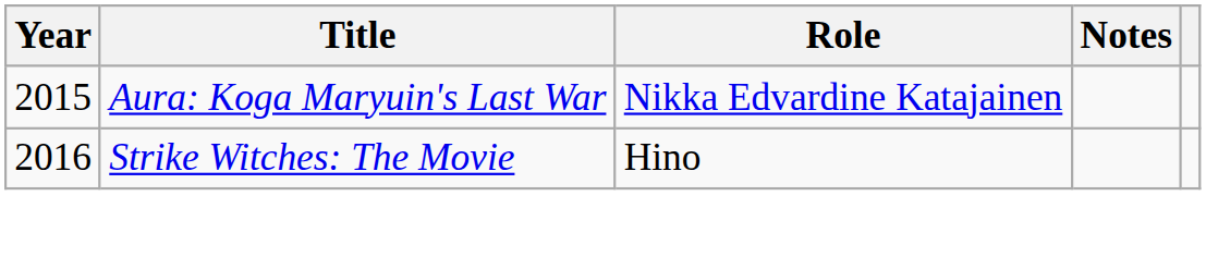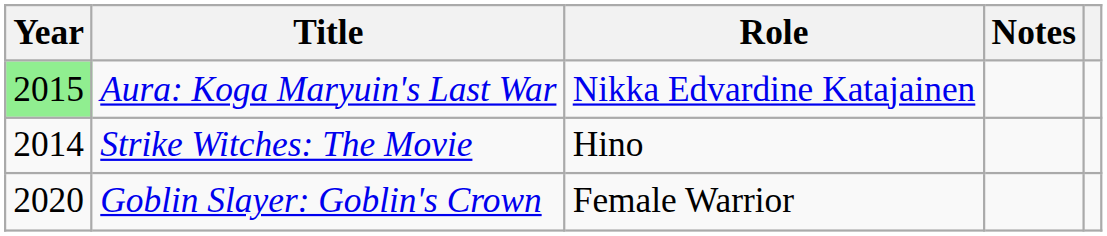 <table class="wikitable sortable plainrowheaders">
 <tr>
 <th>Year</th>
 <th>Title</th>
 <th>Role</th>
 <th class="unsortable">Notes</th>
 <th class="unsortable"></th>
 </tr>
 <tr>
-<td>2015<br></td>
+<td style="background: lightgreen;">2015<br></td>
 <td><em><a href='#'>Aura: Koga Maryuin's Last War</a></em></td>
 <td><a href='#'>Nikka Edvardine Katajainen</a></td>
 <td></td>
 <td></td>
 </tr>
 <tr>
-<td>2016<br></td>
+<td>2014<br></td>
 <td><em><a href='#'>Strike Witches: The Movie</a></em></td>
 <td>Hino</td>
 <td></td>
 <td></td>
 </tr>
+<tr>
+<td>2020</td>
+<td><em><a href='#'>Goblin Slayer: Goblin's Crown</a></em></td>
+<td>Female Warrior</td>
+<td></td>
+<td></td>
+</tr>
 </table>
